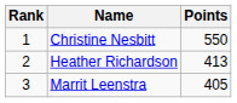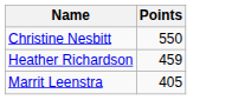 <table class="wikitable" border="1">
 <tr>
-<th width=30>Rank</th>
 <th>Name</th>
 <th width=25>Points</th>
 </tr>
 <tr>
-<td align=center>1</td>
 <td> <a href='#'>Christine Nesbitt</a></td>
 <td align=right>550</td>
 </tr>
 <tr>
-<td align=center>2</td>
 <td> <a href='#'>Heather Richardson</a></td>
-<td align=right>413</td>
+<td align=right>459</td>
 </tr>
 <tr>
-<td align=center>3</td>
 <td> <a href='#'>Marrit Leenstra</a></td>
 <td align=right>405</td>
 </tr>
 </table>
